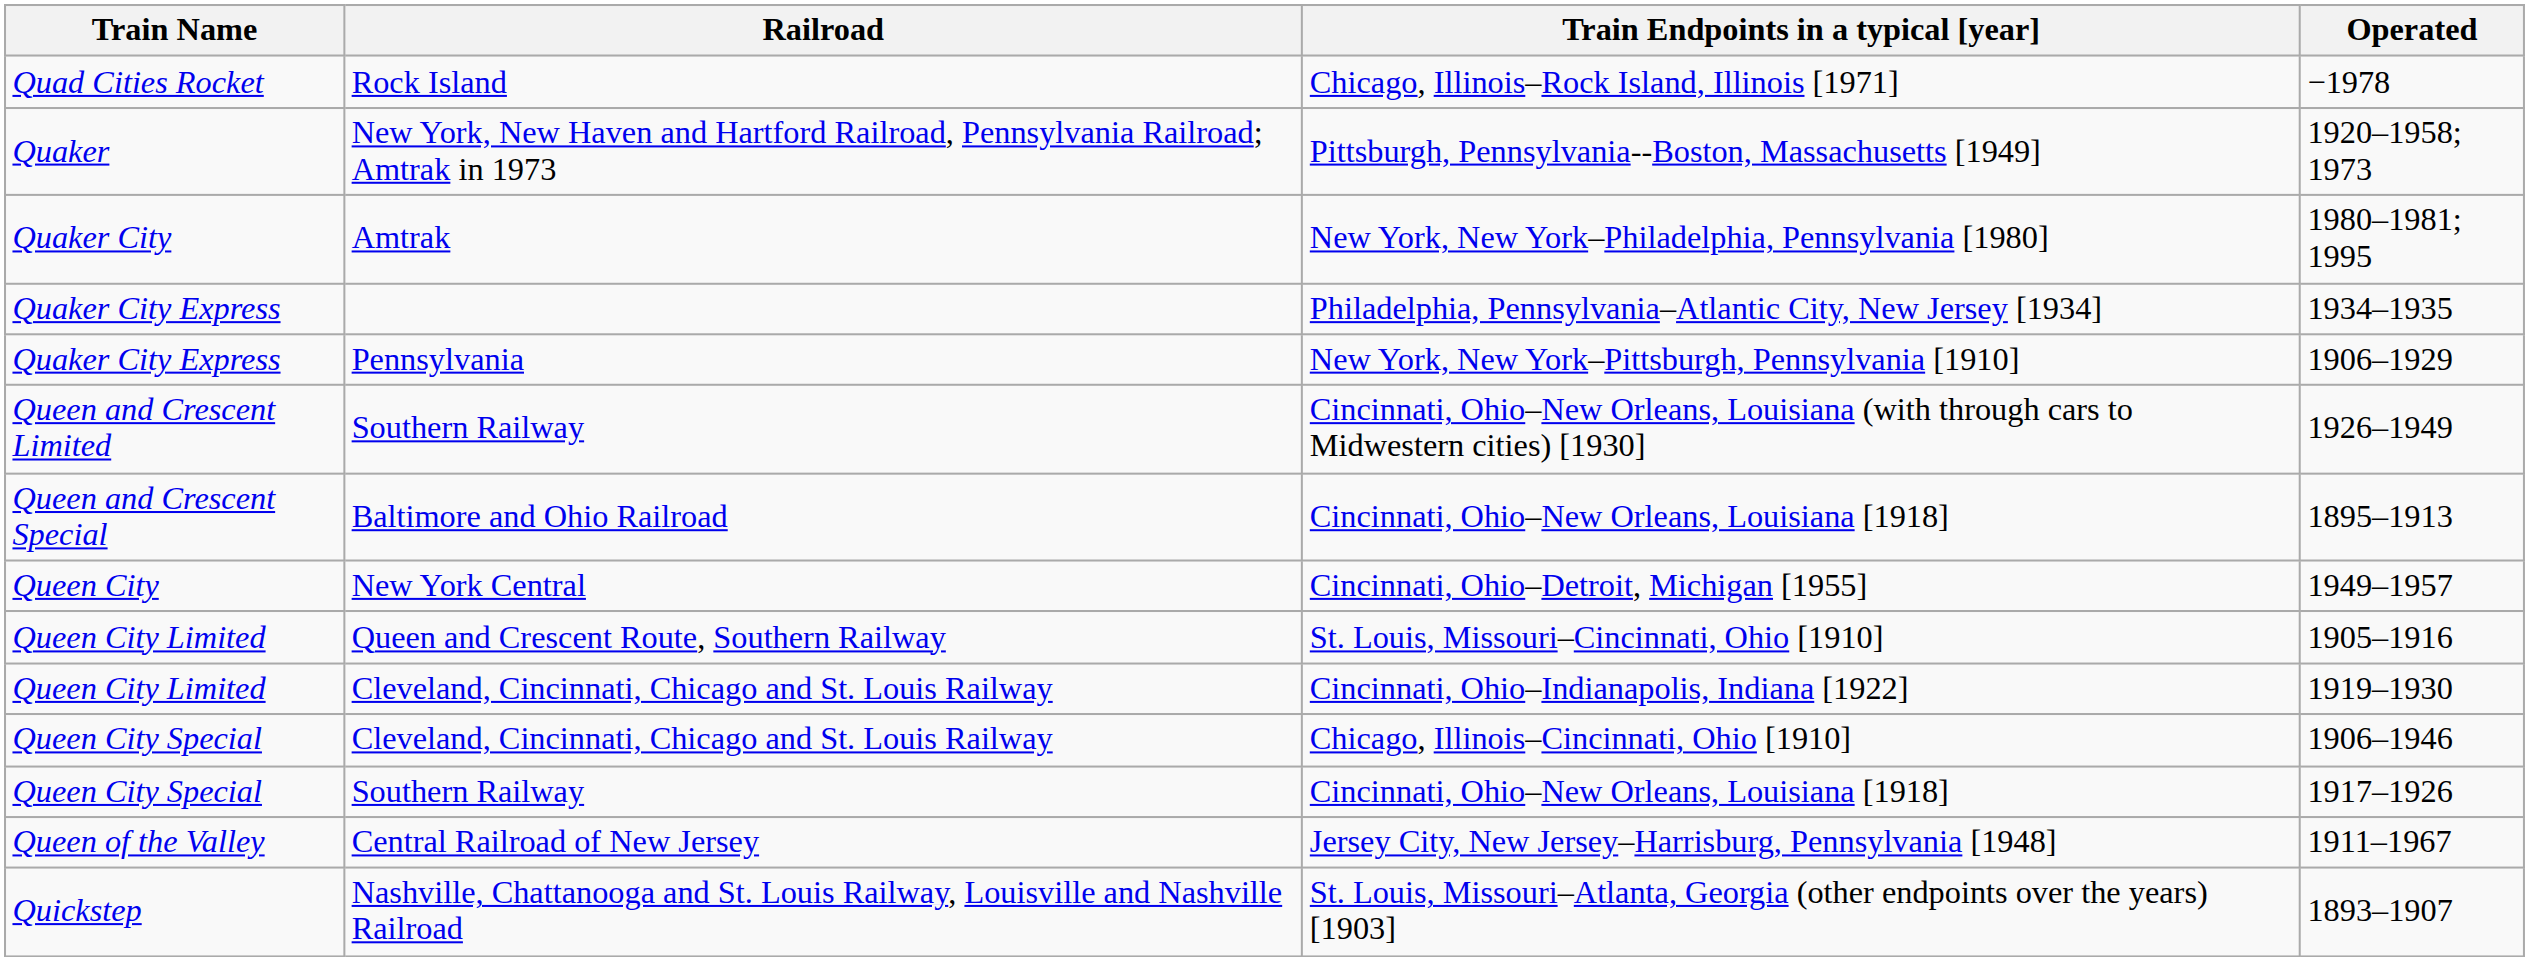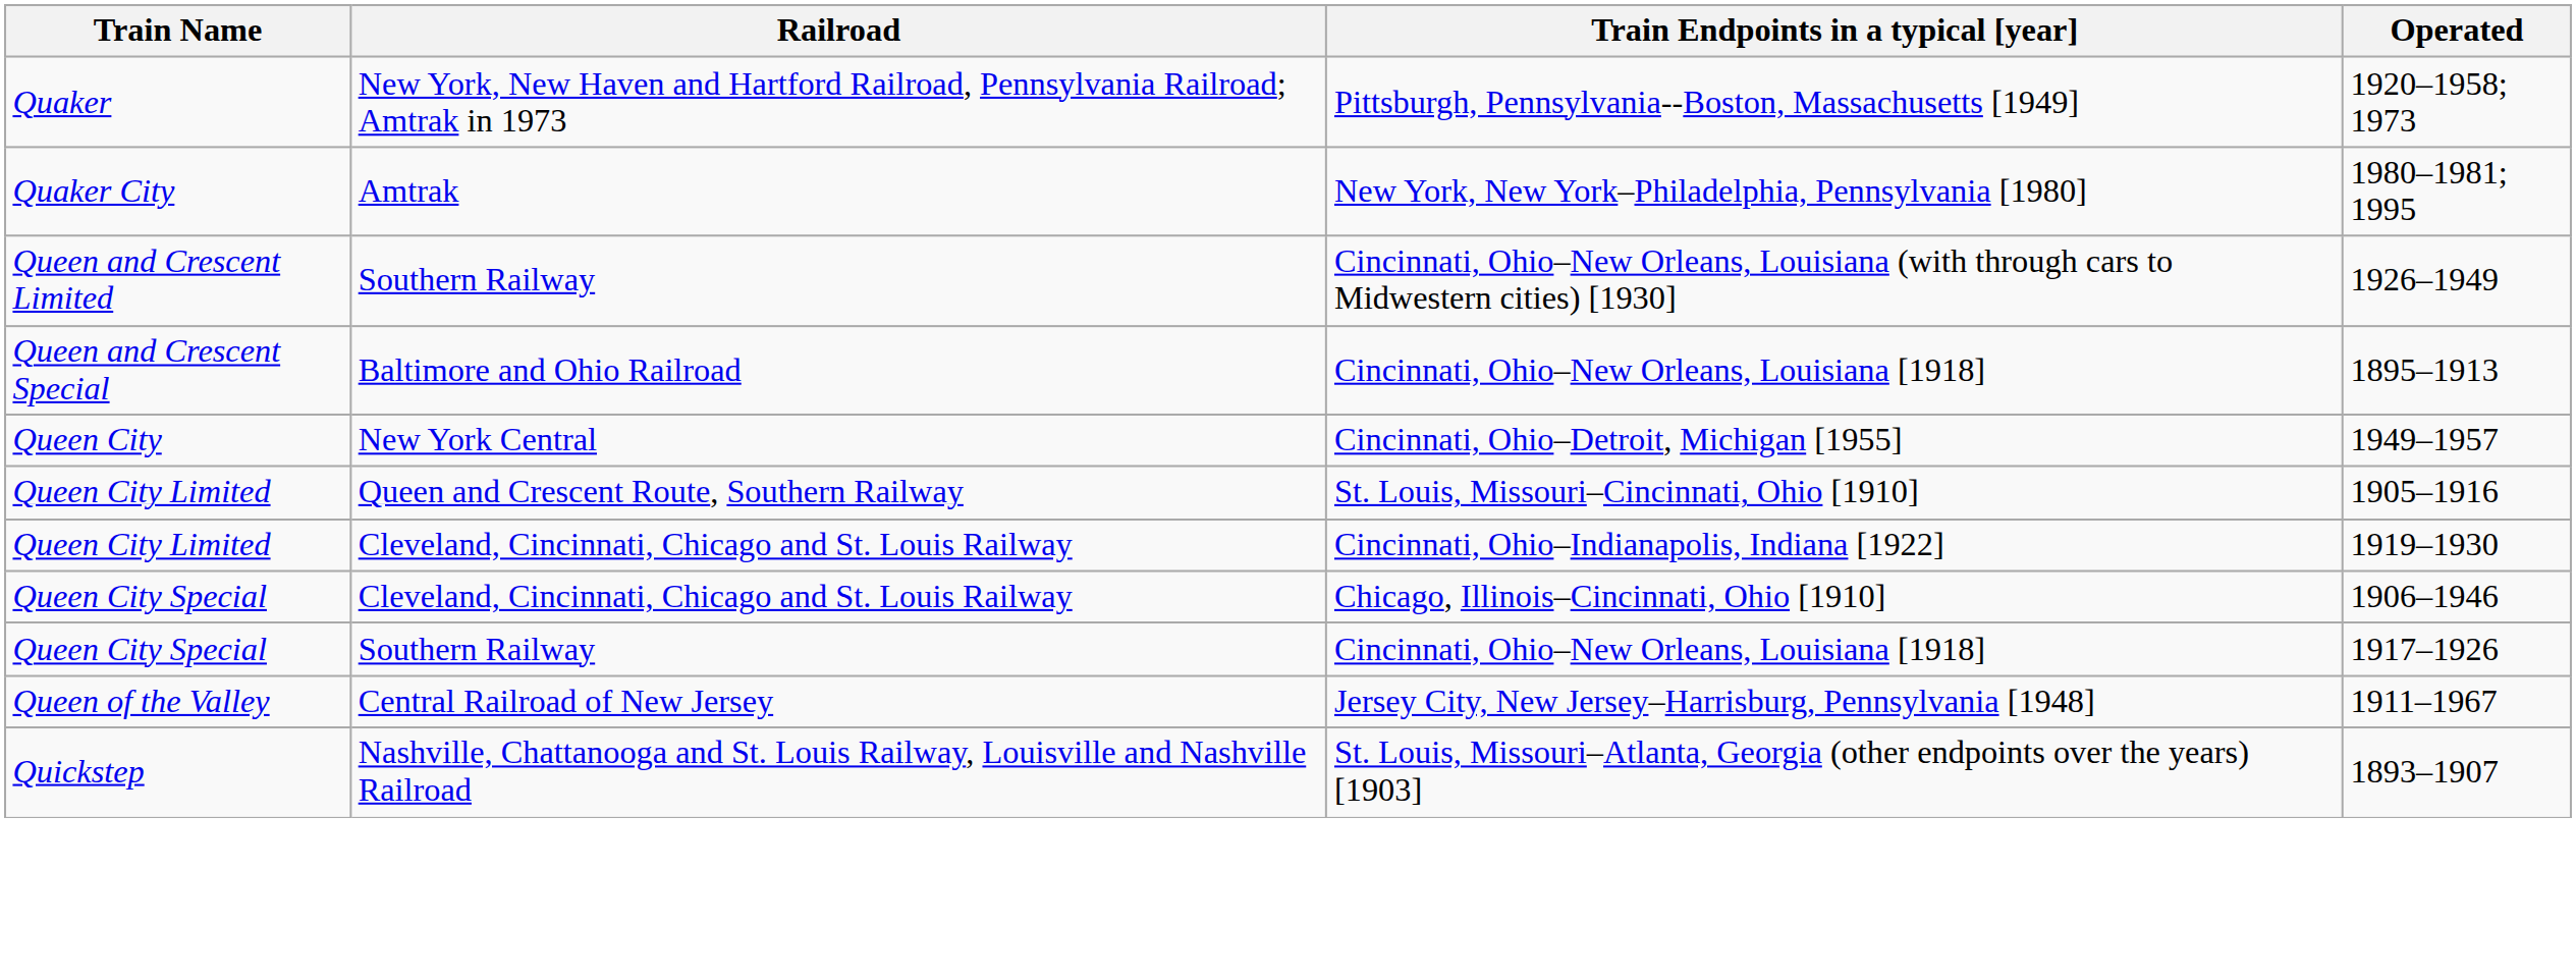 <table class="wikitable">
 <tr>
 <th>Train Name</th>
 <th>Railroad</th>
 <th>Train Endpoints in a typical [year]</th>
 <th>Operated</th>
-</tr>
-<tr>
-<td><em><a href='#'>Quad Cities Rocket</a></em></td>
-<td><a href='#'>Rock Island</a></td>
-<td><a href='#'>Chicago</a>, <a href='#'>Illinois</a>–<a href='#'>Rock Island, Illinois</a> [1971]</td>
-<td>−1978</td>
 </tr>
 <tr>
 <td><a href='#'><em>Quaker</em></a></td>
 <td><a href='#'>New York, New Haven and Hartford Railroad</a>, <a href='#'>Pennsylvania Railroad</a>; <a href='#'>Amtrak</a> in 1973</td>
 <td><a href='#'>Pittsburgh, Pennsylvania</a>--<a href='#'>Boston, Massachusetts</a> [1949]</td>
 <td>1920–1958; 1973</td>
 </tr>
 <tr>
 <td><a href='#'><em>Quaker City</em></a></td>
 <td><a href='#'>Amtrak</a></td>
 <td><a href='#'>New York, New York</a>–<a href='#'>Philadelphia, Pennsylvania</a> [1980]</td>
 <td>1980–1981; 1995</td>
-</tr>
-<tr>
-<td><em><a href='#'>Quaker City Express</a></em></td>
-<td></td>
-<td><a href='#'>Philadelphia, Pennsylvania</a>–<a href='#'>Atlantic City, New Jersey</a> [1934]</td>
-<td>1934–1935</td>
-</tr>
-<tr>
-<td><a href='#'><em>Quaker City Express</em></a></td>
-<td><a href='#'>Pennsylvania</a></td>
-<td><a href='#'>New York, New York</a>–<a href='#'>Pittsburgh, Pennsylvania</a> [1910]</td>
-<td>1906–1929</td>
 </tr>
 <tr>
 <td><em><a href='#'>Queen and Crescent Limited</a></em></td>
 <td><a href='#'>Southern Railway</a></td>
 <td><a href='#'>Cincinnati, Ohio</a>–<a href='#'>New Orleans, Louisiana</a> (with through cars to Midwestern cities) [1930]</td>
 <td>1926–1949</td>
 </tr>
 <tr>
 <td><em><a href='#'>Queen and Crescent Special</a></em></td>
 <td><a href='#'>Baltimore and Ohio Railroad</a></td>
 <td><a href='#'>Cincinnati, Ohio</a>–<a href='#'>New Orleans, Louisiana</a> [1918]</td>
 <td>1895–1913</td>
 </tr>
 <tr>
 <td><a href='#'><em>Queen City</em></a></td>
 <td><a href='#'>New York Central</a></td>
 <td><a href='#'>Cincinnati, Ohio</a>–<a href='#'>Detroit</a>, <a href='#'>Michigan</a> [1955]</td>
 <td>1949–1957</td>
 </tr>
 <tr>
 <td><a href='#'><em>Queen City Limited</em></a></td>
 <td><a href='#'>Queen and Crescent Route</a>, <a href='#'>Southern Railway</a></td>
 <td><a href='#'>St. Louis, Missouri</a>–<a href='#'>Cincinnati, Ohio</a> [1910]</td>
 <td>1905–1916</td>
 </tr>
 <tr>
 <td><a href='#'><em>Queen City Limited</em></a></td>
 <td><a href='#'>Cleveland, Cincinnati, Chicago and St. Louis Railway</a></td>
 <td><a href='#'>Cincinnati, Ohio</a>–<a href='#'>Indianapolis, Indiana</a> [1922]</td>
 <td>1919–1930</td>
 </tr>
 <tr>
 <td><a href='#'><em>Queen City Special</em></a></td>
 <td><a href='#'>Cleveland, Cincinnati, Chicago and St. Louis Railway</a></td>
 <td><a href='#'>Chicago</a>, <a href='#'>Illinois</a>–<a href='#'>Cincinnati, Ohio</a> [1910]</td>
 <td>1906–1946</td>
 </tr>
 <tr>
 <td><a href='#'><em>Queen City Special</em></a></td>
 <td><a href='#'>Southern Railway</a></td>
 <td><a href='#'>Cincinnati, Ohio</a>–<a href='#'>New Orleans, Louisiana</a> [1918]</td>
 <td>1917–1926</td>
 </tr>
 <tr>
 <td><em><a href='#'>Queen of the Valley</a></em></td>
 <td><a href='#'>Central Railroad of New Jersey</a></td>
 <td><a href='#'>Jersey City, New Jersey</a>–<a href='#'>Harrisburg, Pennsylvania</a> [1948]</td>
 <td>1911–1967</td>
 </tr>
 <tr>
 <td><a href='#'><em>Quickstep</em></a></td>
 <td><a href='#'>Nashville, Chattanooga and St. Louis Railway</a>, <a href='#'>Louisville and Nashville Railroad</a></td>
 <td><a href='#'>St. Louis, Missouri</a>–<a href='#'>Atlanta, Georgia</a> (other endpoints over the years) [1903]</td>
 <td>1893–1907</td>
 </tr>
 </table>
